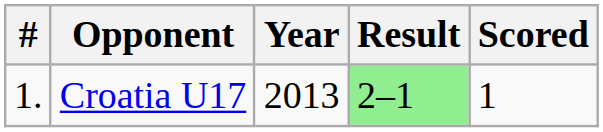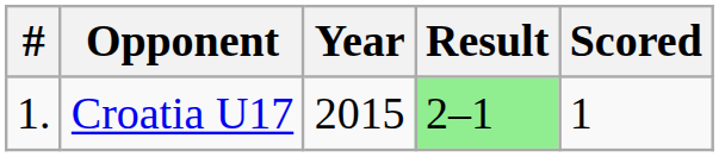 <table class="wikitable">
 <tr>
 <th>#</th>
 <th>Opponent</th>
 <th>Year</th>
 <th>Result</th>
 <th>Scored</th>
 </tr>
 <tr>
 <td>1.</td>
 <td> <a href='#'>Croatia U17</a></td>
-<td>2013</td>
+<td>2015</td>
 <td style="background: lightgreen;">2–1</td>
 <td>1</td>
 </tr>
 </table>
